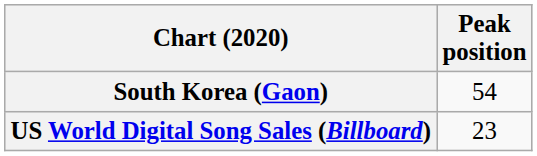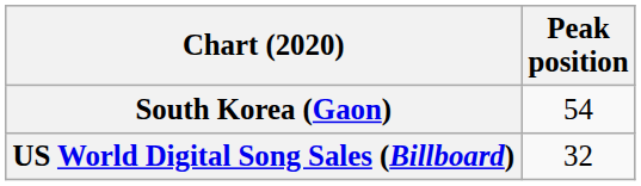 <table class="wikitable plainrowheaders" style="text-align:center">
 <tr>
 <th scope="col">Chart (2020)</th>
 <th scope="col">Peak<br>position</th>
 </tr>
 <tr>
 <th scope="row">South Korea (<a href='#'>Gaon</a>)</th>
 <td>54</td>
 </tr>
 <tr>
 <th scope="row">US <a href='#'>World Digital Song Sales</a> (<em><a href='#'>Billboard</a></em>)</th>
-<td>23</td>
+<td>32</td>
 </tr>
 </table>
